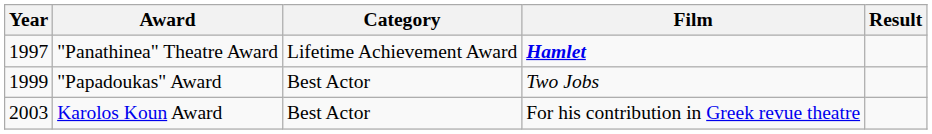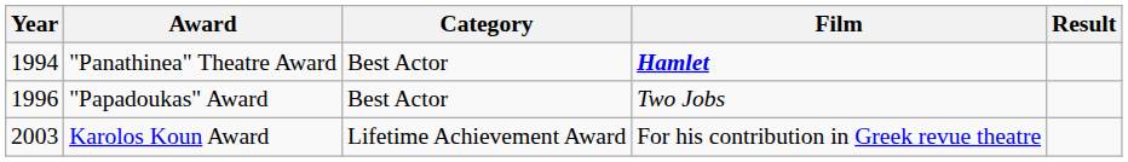 <table class="wikitable sortable">
 <tr>
 <th>Year</th>
 <th>Award</th>
 <th>Category</th>
 <th>Film</th>
 <th>Result</th>
 </tr>
 <tr>
-<td>1997</td>
+<td>1994</td>
 <td>"Panathinea" Theatre Award</td>
-<td>Lifetime Achievement Award</td>
+<td>Best Actor</td>
 <td><strong><em><a href='#'>Hamlet</a></em></strong></td>
 <td></td>
 </tr>
 <tr>
-<td>1999</td>
+<td>1996</td>
 <td>"Papadoukas" Award</td>
 <td>Best Actor</td>
 <td><em>Two Jobs</em></td>
 <td></td>
 </tr>
 <tr>
 <td>2003</td>
 <td><a href='#'>Karolos Koun</a> Award</td>
-<td>Best Actor</td>
+<td>Lifetime Achievement Award</td>
 <td>For his contribution in <a href='#'>Greek revue theatre</a></td>
 <td></td>
 </tr>
 </table>
